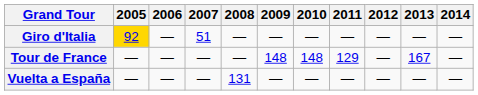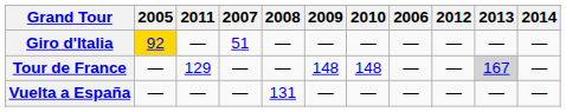 <table class="wikitable plainrowheaders">
 <tr>
 <th scope="col"><a href='#'>Grand Tour</a></th>
 <th scope="col">2005</th>
-<th scope="col">2006</th>
+<th scope="col">2011</th>
 <th scope="col">2007</th>
 <th scope="col">2008</th>
 <th scope="col">2009</th>
 <th scope="col">2010</th>
-<th scope="col">2011</th>
+<th scope="col">2006</th>
 <th scope="col">2012</th>
 <th scope="col">2013</th>
 <th scope="col">2014</th>
 </tr>
 <tr style="text-align:center;">
 <th scope="row"> <a href='#'>Giro d'Italia</a></th>
 <td style="background: gold; text-align:center;"><a href='#'>92</a></td>
 <td>—</td>
 <td style="text-align:center;"><a href='#'>51</a></td>
 <td>—</td>
 <td>—</td>
 <td>—</td>
 <td>—</td>
 <td>—</td>
 <td>—</td>
 <td>—</td>
 </tr>
 <tr style="text-align:center;">
 <th scope="row"> <a href='#'>Tour de France</a></th>
 <td>—</td>
-<td>—</td>
+<td style="text-align:center;"><a href='#'>129</a></td>
 <td>—</td>
 <td>—</td>
 <td style="text-align:center;"><a href='#'>148</a></td>
 <td style="text-align:center;"><a href='#'>148</a></td>
-<td style="text-align:center;"><a href='#'>129</a></td>
 <td>—</td>
-<td style="text-align:center;"><a href='#'>167</a></td>
+<td>—</td>
+<td style="background: lightgrey; text-align:center;"><a href='#'>167</a></td>
 <td>—</td>
 </tr>
 <tr style="text-align:center;">
 <th scope="row"> <a href='#'>Vuelta a España</a></th>
 <td>—</td>
 <td>—</td>
 <td>—</td>
 <td style="text-align:center;"><a href='#'>131</a></td>
 <td>—</td>
 <td>—</td>
 <td>—</td>
 <td>—</td>
 <td>—</td>
 <td>—</td>
 </tr>
 </table>
